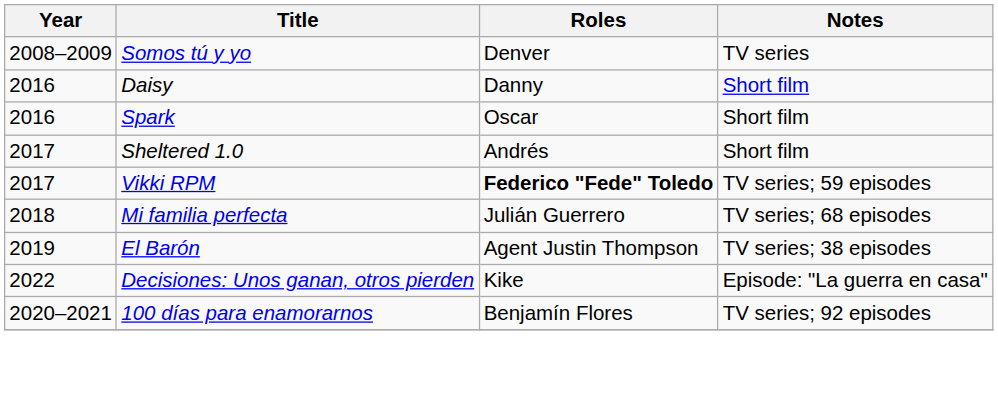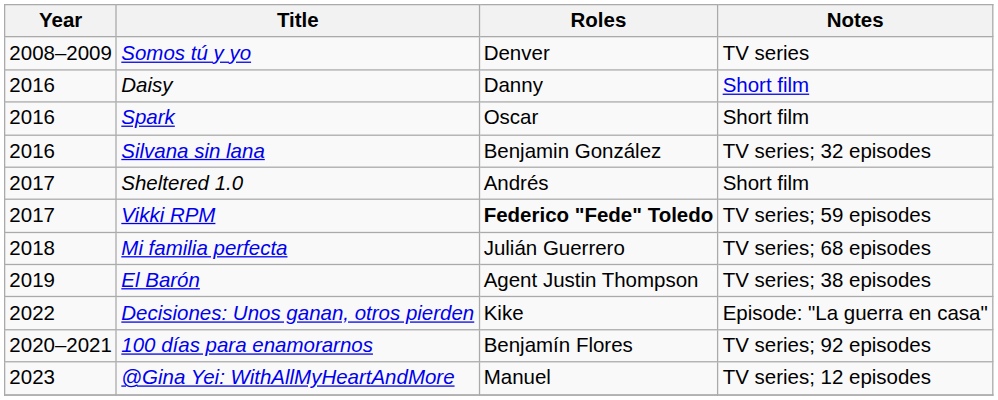 <table class="wikitable sortable">
 <tr>
 <th>Year</th>
 <th>Title</th>
 <th>Roles</th>
 <th>Notes</th>
 </tr>
 <tr>
 <td>2008–2009</td>
 <td><em><a href='#'>Somos tú y yo</a></em></td>
 <td>Denver</td>
 <td>TV series</td>
 </tr>
 <tr>
 <td>2016</td>
 <td><em>Daisy</em></td>
 <td>Danny</td>
 <td><a href='#'>Short film</a></td>
 </tr>
 <tr>
 <td>2016</td>
 <td><em><a href='#'>Spark</a></em></td>
 <td>Oscar</td>
 <td>Short film</td>
+</tr>
+<tr>
+<td>2016</td>
+<td><em><a href='#'>Silvana sin lana</a></em></td>
+<td>Benjamin González</td>
+<td>TV series; 32 episodes</td>
 </tr>
 <tr>
 <td>2017</td>
 <td><em>Sheltered 1.0</em></td>
 <td>Andrés</td>
 <td>Short film</td>
 </tr>
 <tr>
 <td>2017</td>
 <td><em><a href='#'>Vikki RPM</a></em></td>
 <td><strong>Federico "Fede" Toledo</strong></td>
 <td>TV series; 59 episodes</td>
 </tr>
 <tr>
 <td>2018</td>
 <td><em><a href='#'>Mi familia perfecta</a></em></td>
 <td>Julián Guerrero</td>
 <td>TV series; 68 episodes</td>
 </tr>
 <tr>
 <td>2019</td>
 <td><em><a href='#'>El Barón</a></em></td>
 <td>Agent Justin Thompson</td>
 <td>TV series; 38 episodes</td>
 </tr>
 <tr>
 <td>2022</td>
 <td><em><a href='#'>Decisiones: Unos ganan, otros pierden</a></em></td>
 <td>Kike</td>
 <td>Episode: "La guerra en casa"</td>
 </tr>
 <tr>
 <td>2020–2021</td>
 <td><em><a href='#'>100 días para enamorarnos</a></em></td>
 <td>Benjamín Flores</td>
 <td>TV series; 92 episodes</td>
 </tr>
 <tr>
+<td>2023</td>
+<td><em><a href='#'>@Gina Yei: WithAllMyHeartAndMore</a></em></td>
+<td>Manuel</td>
+<td>TV series; 12 episodes</td>
+</tr>
+<tr>
 </tr>
 </table>
